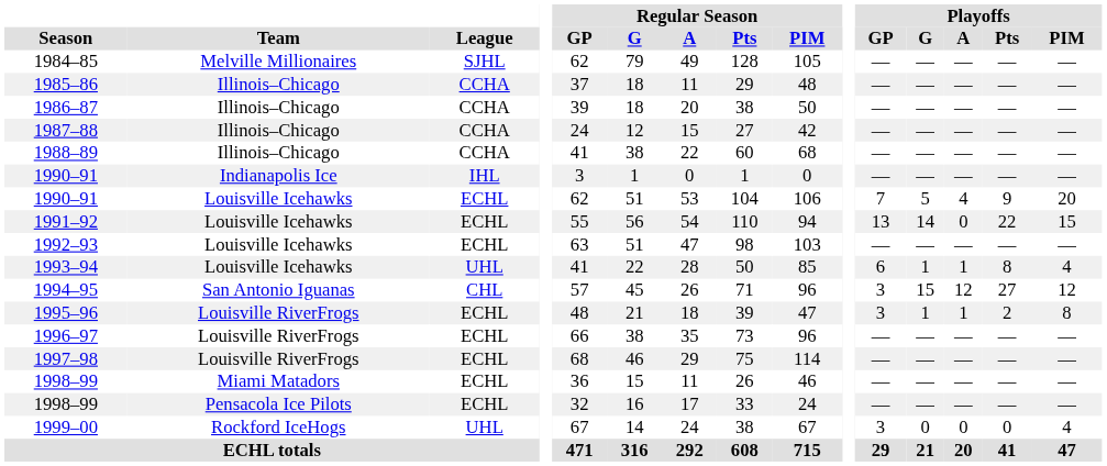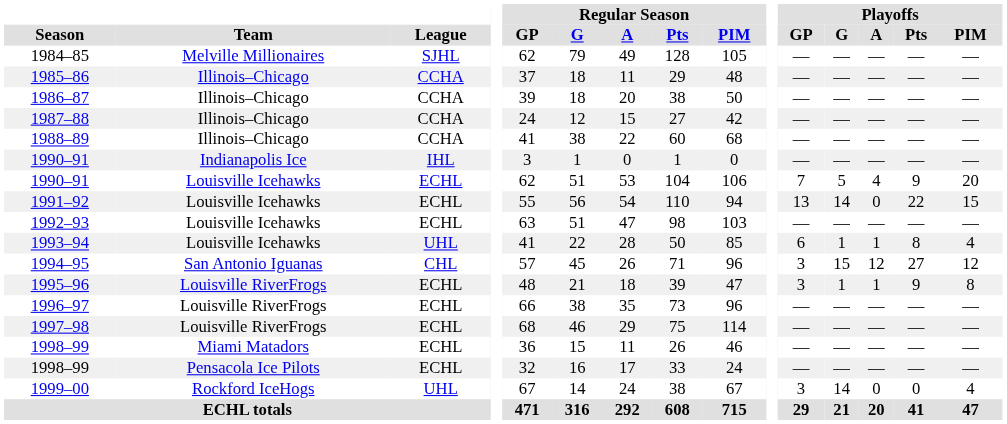 <table border="0" cellpadding="1" cellspacing="0" style="text-align:center; width:60em">
 <tr bgcolor="#e0e0e0">
 <th colspan="3"  bgcolor="#ffffff"> </th>
 <th rowspan="99" bgcolor="#ffffff"> </th>
 <th colspan="5">Regular Season</th>
 <th rowspan="99" bgcolor="#ffffff"> </th>
 <th colspan="5">Playoffs</th>
 </tr>
 <tr bgcolor="#e0e0e0">
 <th>Season</th>
 <th>Team</th>
 <th>League</th>
 <th>GP</th>
 <th><a href='#'>G</a></th>
 <th><a href='#'>A</a></th>
 <th><a href='#'>Pts</a></th>
 <th><a href='#'>PIM</a></th>
 <th>GP</th>
 <th>G</th>
 <th>A</th>
 <th>Pts</th>
 <th>PIM</th>
 </tr>
 <tr>
 <td>1984–85</td>
 <td><a href='#'>Melville Millionaires</a></td>
 <td><a href='#'>SJHL</a></td>
 <td>62</td>
 <td>79</td>
 <td>49</td>
 <td>128</td>
 <td>105</td>
 <td>—</td>
 <td>—</td>
 <td>—</td>
 <td>—</td>
 <td>—</td>
 </tr>
 <tr bgcolor="f0f0f0">
 <td><a href='#'>1985–86</a></td>
 <td><a href='#'>Illinois–Chicago</a></td>
 <td><a href='#'>CCHA</a></td>
 <td>37</td>
 <td>18</td>
 <td>11</td>
 <td>29</td>
 <td>48</td>
 <td>—</td>
 <td>—</td>
 <td>—</td>
 <td>—</td>
 <td>—</td>
 </tr>
 <tr>
 <td><a href='#'>1986–87</a></td>
 <td>Illinois–Chicago</td>
 <td>CCHA</td>
 <td>39</td>
 <td>18</td>
 <td>20</td>
 <td>38</td>
 <td>50</td>
 <td>—</td>
 <td>—</td>
 <td>—</td>
 <td>—</td>
 <td>—</td>
 </tr>
 <tr bgcolor="f0f0f0">
 <td><a href='#'>1987–88</a></td>
 <td>Illinois–Chicago</td>
 <td>CCHA</td>
 <td>24</td>
 <td>12</td>
 <td>15</td>
 <td>27</td>
 <td>42</td>
 <td>—</td>
 <td>—</td>
 <td>—</td>
 <td>—</td>
 <td>—</td>
 </tr>
 <tr>
 <td><a href='#'>1988–89</a></td>
 <td>Illinois–Chicago</td>
 <td>CCHA</td>
 <td>41</td>
 <td>38</td>
 <td>22</td>
 <td>60</td>
 <td>68</td>
 <td>—</td>
 <td>—</td>
 <td>—</td>
 <td>—</td>
 <td>—</td>
 </tr>
 <tr bgcolor="f0f0f0">
 <td><a href='#'>1990–91</a></td>
 <td><a href='#'>Indianapolis Ice</a></td>
 <td><a href='#'>IHL</a></td>
 <td>3</td>
 <td>1</td>
 <td>0</td>
 <td>1</td>
 <td>0</td>
 <td>—</td>
 <td>—</td>
 <td>—</td>
 <td>—</td>
 <td>—</td>
 </tr>
 <tr>
 <td><a href='#'>1990–91</a></td>
 <td><a href='#'>Louisville Icehawks</a></td>
 <td><a href='#'>ECHL</a></td>
 <td>62</td>
 <td>51</td>
 <td>53</td>
 <td>104</td>
 <td>106</td>
 <td>7</td>
 <td>5</td>
 <td>4</td>
 <td>9</td>
 <td>20</td>
 </tr>
 <tr bgcolor="f0f0f0">
 <td><a href='#'>1991–92</a></td>
 <td>Louisville Icehawks</td>
 <td>ECHL</td>
 <td>55</td>
 <td>56</td>
 <td>54</td>
 <td>110</td>
 <td>94</td>
 <td>13</td>
 <td>14</td>
 <td>0</td>
 <td>22</td>
 <td>15</td>
 </tr>
 <tr>
 <td><a href='#'>1992–93</a></td>
 <td>Louisville Icehawks</td>
 <td>ECHL</td>
 <td>63</td>
 <td>51</td>
 <td>47</td>
 <td>98</td>
 <td>103</td>
 <td>—</td>
 <td>—</td>
 <td>—</td>
 <td>—</td>
 <td>—</td>
 </tr>
 <tr bgcolor="f0f0f0">
 <td><a href='#'>1993–94</a></td>
 <td>Louisville Icehawks</td>
 <td><a href='#'>UHL</a></td>
 <td>41</td>
 <td>22</td>
 <td>28</td>
 <td>50</td>
 <td>85</td>
 <td>6</td>
 <td>1</td>
 <td>1</td>
 <td>8</td>
 <td>4</td>
 </tr>
 <tr>
 <td><a href='#'>1994–95</a></td>
 <td><a href='#'>San Antonio Iguanas</a></td>
 <td><a href='#'>CHL</a></td>
 <td>57</td>
 <td>45</td>
 <td>26</td>
 <td>71</td>
 <td>96</td>
 <td>3</td>
 <td>15</td>
 <td>12</td>
 <td>27</td>
 <td>12</td>
 </tr>
 <tr bgcolor="f0f0f0">
 <td><a href='#'>1995–96</a></td>
 <td><a href='#'>Louisville RiverFrogs</a></td>
 <td>ECHL</td>
 <td>48</td>
 <td>21</td>
 <td>18</td>
 <td>39</td>
 <td>47</td>
 <td>3</td>
 <td>1</td>
 <td>1</td>
-<td>2</td>
+<td>9</td>
 <td>8</td>
 </tr>
 <tr>
 <td><a href='#'>1996–97</a></td>
 <td>Louisville RiverFrogs</td>
 <td>ECHL</td>
 <td>66</td>
 <td>38</td>
 <td>35</td>
 <td>73</td>
 <td>96</td>
 <td>—</td>
 <td>—</td>
 <td>—</td>
 <td>—</td>
 <td>—</td>
 </tr>
 <tr bgcolor="f0f0f0">
 <td><a href='#'>1997–98</a></td>
 <td>Louisville RiverFrogs</td>
 <td>ECHL</td>
 <td>68</td>
 <td>46</td>
 <td>29</td>
 <td>75</td>
 <td>114</td>
 <td>—</td>
 <td>—</td>
 <td>—</td>
 <td>—</td>
 <td>—</td>
 </tr>
 <tr>
 <td><a href='#'>1998–99</a></td>
 <td><a href='#'>Miami Matadors</a></td>
 <td>ECHL</td>
 <td>36</td>
 <td>15</td>
 <td>11</td>
 <td>26</td>
 <td>46</td>
 <td>—</td>
 <td>—</td>
 <td>—</td>
 <td>—</td>
 <td>—</td>
 </tr>
 <tr bgcolor="f0f0f0">
 <td>1998–99</td>
 <td><a href='#'>Pensacola Ice Pilots</a></td>
 <td>ECHL</td>
 <td>32</td>
 <td>16</td>
 <td>17</td>
 <td>33</td>
 <td>24</td>
 <td>—</td>
 <td>—</td>
 <td>—</td>
 <td>—</td>
 <td>—</td>
 </tr>
 <tr>
 <td><a href='#'>1999–00</a></td>
 <td><a href='#'>Rockford IceHogs</a></td>
 <td><a href='#'>UHL</a></td>
 <td>67</td>
 <td>14</td>
 <td>24</td>
 <td>38</td>
 <td>67</td>
 <td>3</td>
-<td>0</td>
+<td>14</td>
 <td>0</td>
 <td>0</td>
 <td>4</td>
 </tr>
 <tr bgcolor="#e0e0e0">
 <th colspan="3">ECHL totals</th>
 <th>471</th>
 <th>316</th>
 <th>292</th>
 <th>608</th>
 <th>715</th>
 <th>29</th>
 <th>21</th>
 <th>20</th>
 <th>41</th>
 <th>47</th>
 </tr>
 </table>
